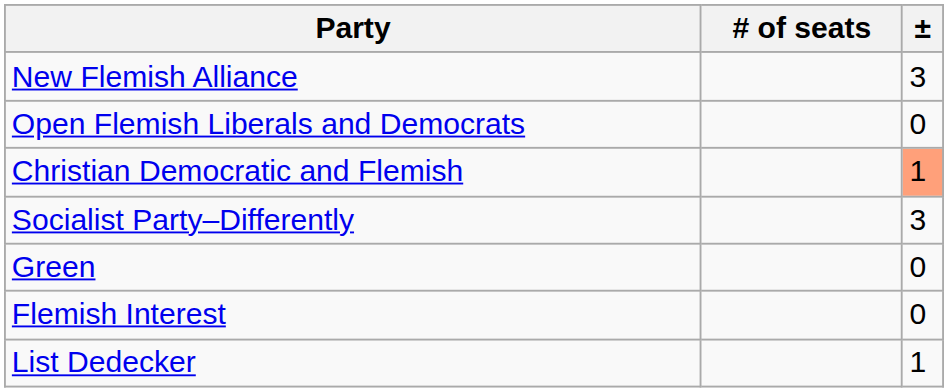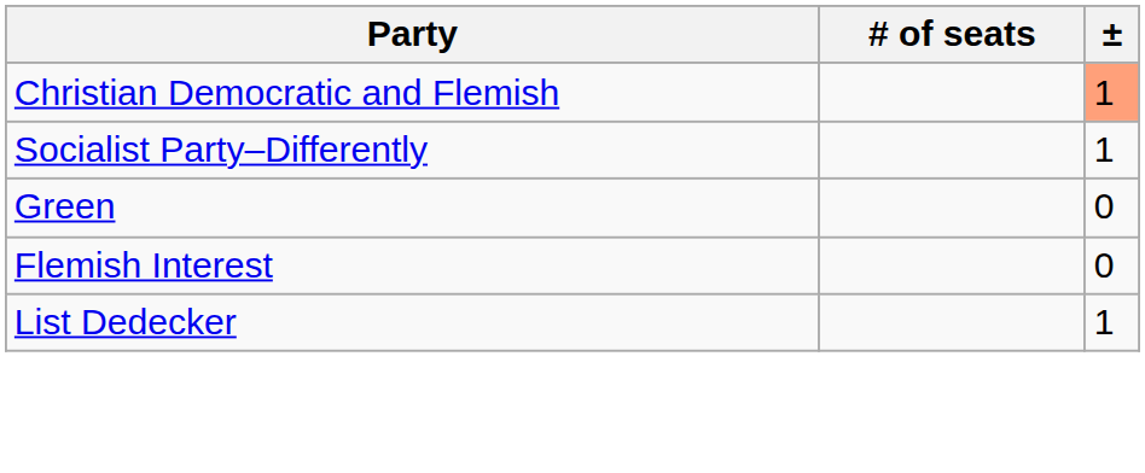 <table class="wikitable" style="width:500px;">
 <tr>
 <th>Party</th>
 <th># of seats</th>
 <th>±</th>
-</tr>
-<tr>
-<td> <a href='#'>New Flemish Alliance</a></td>
-<td></td>
-<td> 3</td>
-</tr>
-<tr>
-<td> <a href='#'>Open Flemish Liberals and Democrats</a></td>
-<td></td>
-<td> 0</td>
 </tr>
 <tr>
 <td> <a href='#'>Christian Democratic and Flemish</a></td>
 <td></td>
 <td style="background: lightsalmon;"> 1</td>
 </tr>
 <tr>
 <td> <a href='#'>Socialist Party–Differently</a></td>
 <td></td>
-<td> 3</td>
+<td> 1</td>
 </tr>
 <tr>
 <td> <a href='#'>Green</a></td>
 <td></td>
 <td> 0</td>
 </tr>
 <tr>
 <td> <a href='#'>Flemish Interest</a></td>
 <td></td>
 <td> 0</td>
 </tr>
 <tr>
 <td> <a href='#'>List Dedecker</a></td>
 <td></td>
 <td> 1</td>
 </tr>
 </table>
